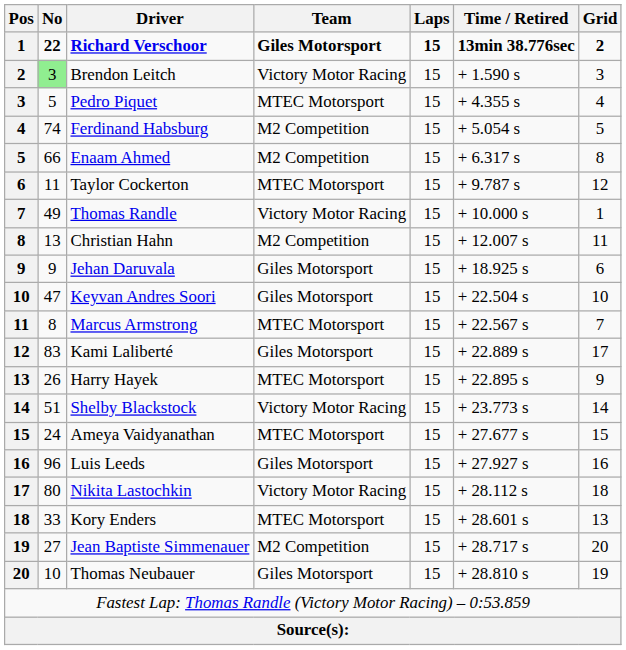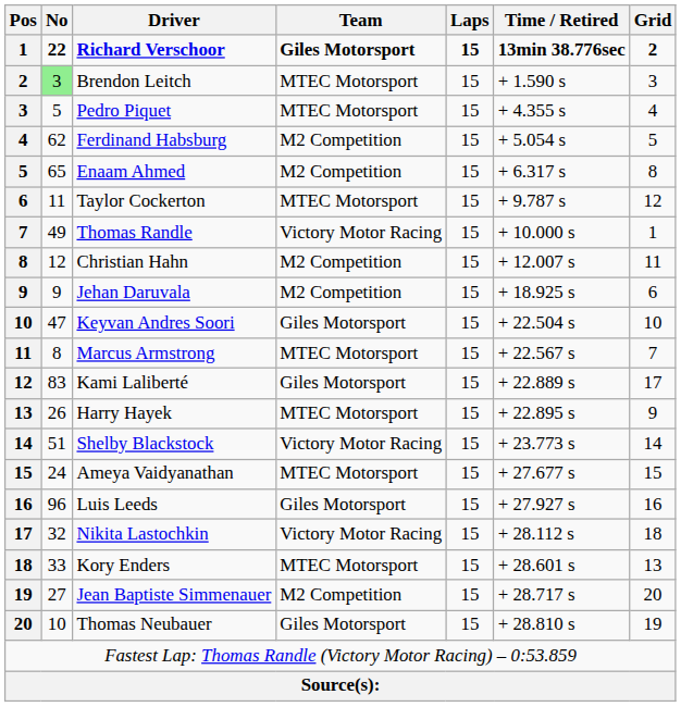 <table class="wikitable" style="font-size: 85%">
 <tr>
 <th>Pos</th>
 <th>No</th>
 <th>Driver</th>
 <th>Team</th>
 <th>Laps</th>
 <th>Time / Retired</th>
 <th>Grid</th>
 </tr>
 <tr>
 <th>1</th>
 <td style="text-align:center;"><strong>22</strong></td>
 <td> <strong><a href='#'>Richard Verschoor</a></strong></td>
 <td><strong>Giles Motorsport</strong></td>
 <td style="text-align:center;"><strong>15</strong></td>
 <td><strong>13min 38.776sec</strong></td>
 <td style="text-align:center;"><strong>2</strong></td>
 </tr>
 <tr>
 <th>2</th>
 <td style="background: lightgreen; text-align:center;">3</td>
 <td> Brendon Leitch</td>
-<td>Victory Motor Racing</td>
+<td>MTEC Motorsport</td>
 <td style="text-align:center;">15</td>
 <td>+ 1.590 s</td>
 <td style="text-align:center;">3</td>
 </tr>
 <tr>
 <th>3</th>
 <td style="text-align:center;">5</td>
 <td> <a href='#'>Pedro Piquet</a></td>
 <td>MTEC Motorsport</td>
 <td style="text-align:center;">15</td>
 <td>+ 4.355 s</td>
 <td style="text-align:center;">4</td>
 </tr>
 <tr>
 <th>4</th>
-<td style="text-align:center;">74</td>
+<td style="text-align:center;">62</td>
 <td> <a href='#'>Ferdinand Habsburg</a></td>
 <td>M2 Competition</td>
 <td style="text-align:center;">15</td>
 <td>+ 5.054 s</td>
 <td style="text-align:center;">5</td>
 </tr>
 <tr>
 <th>5</th>
-<td style="text-align:center;">66</td>
+<td style="text-align:center;">65</td>
 <td> <a href='#'>Enaam Ahmed</a></td>
 <td>M2 Competition</td>
 <td style="text-align:center;">15</td>
 <td>+ 6.317 s</td>
 <td style="text-align:center;">8</td>
 </tr>
 <tr>
 <th>6</th>
 <td style="text-align:center;">11</td>
 <td> Taylor Cockerton</td>
 <td>MTEC Motorsport</td>
 <td style="text-align:center;">15</td>
 <td>+ 9.787 s</td>
 <td style="text-align:center;">12</td>
 </tr>
 <tr>
 <th>7</th>
 <td style="text-align:center;">49</td>
 <td> <a href='#'>Thomas Randle</a></td>
 <td>Victory Motor Racing</td>
 <td style="text-align:center;">15</td>
 <td>+ 10.000 s</td>
 <td style="text-align:center;">1</td>
 </tr>
 <tr>
 <th>8</th>
-<td style="text-align:center;">13</td>
+<td style="text-align:center;">12</td>
 <td> Christian Hahn</td>
 <td>M2 Competition</td>
 <td style="text-align:center;">15</td>
 <td>+ 12.007 s</td>
 <td style="text-align:center;">11</td>
 </tr>
 <tr>
 <th>9</th>
 <td style="text-align:center;">9</td>
 <td> <a href='#'>Jehan Daruvala</a></td>
-<td>Giles Motorsport</td>
+<td>M2 Competition</td>
 <td style="text-align:center;">15</td>
 <td>+ 18.925 s</td>
 <td style="text-align:center;">6</td>
 </tr>
 <tr>
 <th>10</th>
 <td style="text-align:center;">47</td>
 <td> <a href='#'>Keyvan Andres Soori</a></td>
 <td>Giles Motorsport</td>
 <td style="text-align:center;">15</td>
 <td>+ 22.504 s</td>
 <td style="text-align:center;">10</td>
 </tr>
 <tr>
 <th>11</th>
 <td style="text-align:center;">8</td>
 <td> <a href='#'>Marcus Armstrong</a></td>
 <td>MTEC Motorsport</td>
 <td style="text-align:center;">15</td>
 <td>+ 22.567 s</td>
 <td style="text-align:center;">7</td>
 </tr>
 <tr>
 <th>12</th>
 <td style="text-align:center;">83</td>
 <td> Kami Laliberté</td>
 <td>Giles Motorsport</td>
 <td style="text-align:center;">15</td>
 <td>+ 22.889 s</td>
 <td style="text-align:center;">17</td>
 </tr>
 <tr>
 <th>13</th>
 <td style="text-align:center;">26</td>
 <td> Harry Hayek</td>
 <td>MTEC Motorsport</td>
 <td style="text-align:center;">15</td>
 <td>+ 22.895 s</td>
 <td style="text-align:center;">9</td>
 </tr>
 <tr>
 <th>14</th>
 <td style="text-align:center;">51</td>
 <td> <a href='#'>Shelby Blackstock</a></td>
 <td>Victory Motor Racing</td>
 <td style="text-align:center;">15</td>
 <td>+ 23.773 s</td>
 <td style="text-align:center;">14</td>
 </tr>
 <tr>
 <th>15</th>
 <td style="text-align:center;">24</td>
 <td> Ameya Vaidyanathan</td>
 <td>MTEC Motorsport</td>
 <td style="text-align:center;">15</td>
 <td>+ 27.677 s</td>
 <td style="text-align:center;">15</td>
 </tr>
 <tr>
 <th>16</th>
 <td style="text-align:center;">96</td>
 <td> Luis Leeds</td>
 <td>Giles Motorsport</td>
 <td style="text-align:center;">15</td>
 <td>+ 27.927 s</td>
 <td style="text-align:center;">16</td>
 </tr>
 <tr>
 <th>17</th>
-<td style="text-align:center;">80</td>
+<td style="text-align:center;">32</td>
 <td> <a href='#'>Nikita Lastochkin</a></td>
 <td>Victory Motor Racing</td>
 <td style="text-align:center;">15</td>
 <td>+ 28.112 s</td>
 <td style="text-align:center;">18</td>
 </tr>
 <tr>
 <th>18</th>
 <td style="text-align:center;">33</td>
 <td> Kory Enders</td>
 <td>MTEC Motorsport</td>
 <td style="text-align:center;">15</td>
 <td>+ 28.601 s</td>
 <td style="text-align:center;">13</td>
 </tr>
 <tr>
 <th>19</th>
 <td style="text-align:center;">27</td>
 <td> <a href='#'>Jean Baptiste Simmenauer</a></td>
 <td>M2 Competition</td>
 <td style="text-align:center;">15</td>
 <td>+ 28.717 s</td>
 <td style="text-align:center;">20</td>
 </tr>
 <tr>
 <th>20</th>
 <td style="text-align:center;">10</td>
 <td> Thomas Neubauer</td>
 <td>Giles Motorsport</td>
 <td style="text-align:center;">15</td>
 <td>+ 28.810 s</td>
 <td style="text-align:center;">19</td>
 </tr>
 <tr>
 <td colspan="7" style="text-align:center;"><em>Fastest Lap: <a href='#'>Thomas Randle</a> (Victory Motor Racing) – 0:53.859</em></td>
 </tr>
 <tr>
 <th colspan="7">Source(s): </th>
 </tr>
 </table>
